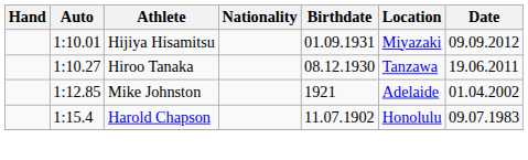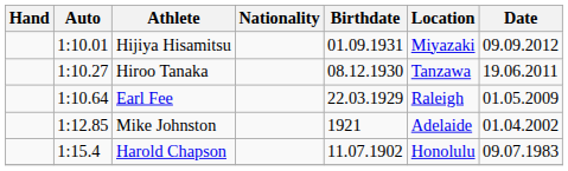 <table class="wikitable">
 <tr>
 <th>Hand</th>
 <th>Auto</th>
 <th>Athlete</th>
 <th>Nationality</th>
 <th>Birthdate</th>
 <th>Location</th>
 <th>Date</th>
 </tr>
 <tr>
 <td></td>
 <td>1:10.01</td>
 <td>Hijiya Hisamitsu</td>
 <td></td>
 <td>01.09.1931</td>
 <td><a href='#'>Miyazaki</a></td>
 <td>09.09.2012</td>
 </tr>
 <tr>
 <td></td>
 <td>1:10.27</td>
 <td>Hiroo Tanaka</td>
 <td></td>
 <td>08.12.1930</td>
 <td><a href='#'>Tanzawa</a></td>
 <td>19.06.2011</td>
 </tr>
 <tr>
 <td></td>
+<td>1:10.64</td>
+<td><a href='#'>Earl Fee</a></td>
+<td></td>
+<td>22.03.1929</td>
+<td><a href='#'>Raleigh</a></td>
+<td>01.05.2009</td>
+</tr>
+<tr>
+<td></td>
 <td>1:12.85</td>
 <td>Mike Johnston</td>
 <td></td>
 <td>1921</td>
 <td><a href='#'>Adelaide</a></td>
 <td>01.04.2002</td>
 </tr>
 <tr>
 <td></td>
 <td>1:15.4</td>
 <td><a href='#'>Harold Chapson</a></td>
 <td></td>
 <td>11.07.1902</td>
 <td><a href='#'>Honolulu</a></td>
 <td>09.07.1983</td>
 </tr>
 <tr>
 </tr>
 </table>
